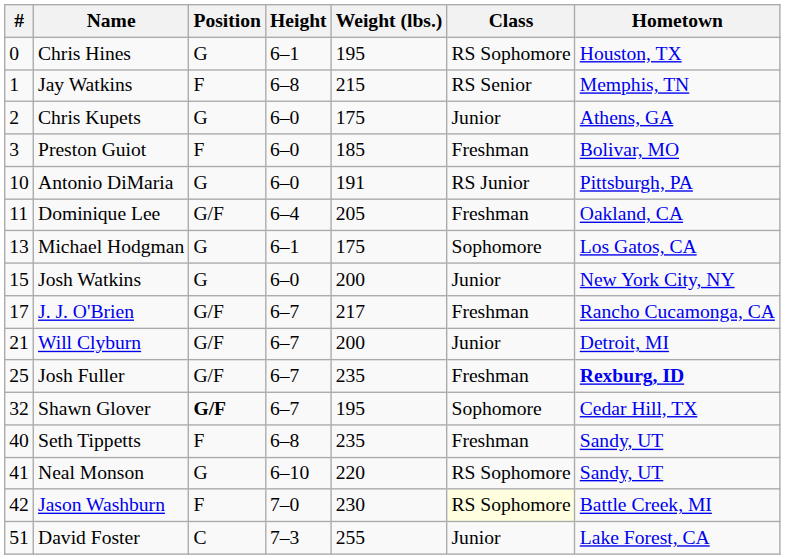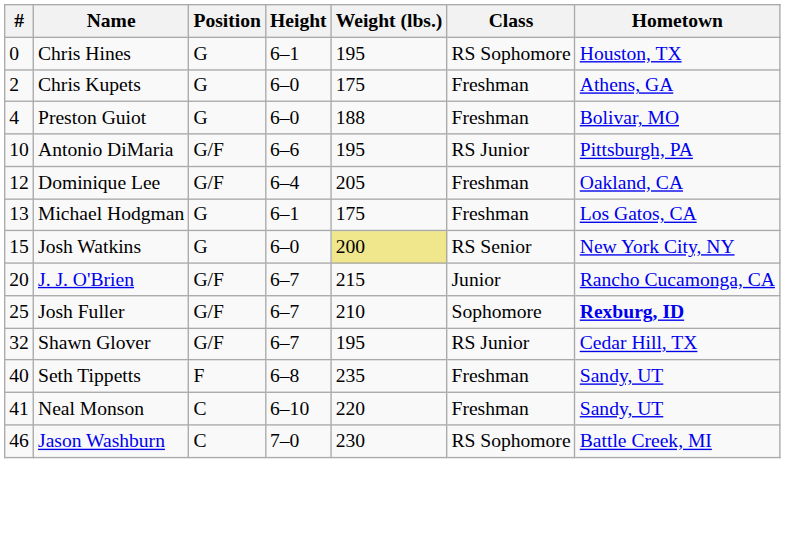 <table class="wikitable" style="font-size: 90%">
 <tr>
 <th>#</th>
 <th>Name</th>
 <th>Position</th>
 <th>Height</th>
 <th>Weight (lbs.)</th>
 <th>Class</th>
 <th>Hometown</th>
 </tr>
 <tr>
 <td>0</td>
 <td>Chris Hines</td>
 <td>G</td>
 <td>6–1</td>
 <td>195</td>
 <td>RS Sophomore</td>
 <td><a href='#'>Houston, TX</a></td>
 </tr>
 <tr>
-<td>1</td>
-<td>Jay Watkins</td>
-<td>F</td>
-<td>6–8</td>
-<td>215</td>
-<td>RS Senior</td>
-<td><a href='#'>Memphis, TN</a></td>
-</tr>
-<tr>
 <td>2</td>
 <td>Chris Kupets</td>
 <td>G</td>
 <td>6–0</td>
 <td>175</td>
-<td>Junior</td>
+<td>Freshman</td>
 <td><a href='#'>Athens, GA</a></td>
 </tr>
 <tr>
-<td>3</td>
+<td>4</td>
 <td>Preston Guiot</td>
-<td>F</td>
+<td>G</td>
 <td>6–0</td>
-<td>185</td>
+<td>188</td>
 <td>Freshman</td>
 <td><a href='#'>Bolivar, MO</a></td>
 </tr>
 <tr>
 <td>10</td>
 <td>Antonio DiMaria</td>
-<td>G</td>
-<td>6–0</td>
-<td>191</td>
+<td>G/F</td>
+<td>6–6</td>
+<td>195</td>
 <td>RS Junior</td>
 <td><a href='#'>Pittsburgh, PA</a></td>
 </tr>
 <tr>
-<td>11</td>
+<td>12</td>
 <td>Dominique Lee</td>
 <td>G/F</td>
 <td>6–4</td>
 <td>205</td>
 <td>Freshman</td>
 <td><a href='#'>Oakland, CA</a></td>
 </tr>
 <tr>
 <td>13</td>
 <td>Michael Hodgman</td>
 <td>G</td>
 <td>6–1</td>
 <td>175</td>
-<td>Sophomore</td>
+<td>Freshman</td>
 <td><a href='#'>Los Gatos, CA</a></td>
 </tr>
 <tr>
 <td>15</td>
 <td>Josh Watkins</td>
 <td>G</td>
 <td>6–0</td>
-<td>200</td>
-<td>Junior</td>
+<td style="background: khaki;">200</td>
+<td>RS Senior</td>
 <td><a href='#'>New York City, NY</a></td>
 </tr>
 <tr>
-<td>17</td>
+<td>20</td>
 <td><a href='#'>J. J. O'Brien</a></td>
 <td>G/F</td>
 <td>6–7</td>
-<td>217</td>
-<td>Freshman</td>
+<td>215</td>
+<td>Junior</td>
 <td><a href='#'>Rancho Cucamonga, CA</a></td>
-</tr>
-<tr>
-<td>21</td>
-<td><a href='#'>Will Clyburn</a></td>
-<td>G/F</td>
-<td>6–7</td>
-<td>200</td>
-<td>Junior</td>
-<td><a href='#'>Detroit, MI</a></td>
 </tr>
 <tr>
 <td>25</td>
 <td>Josh Fuller</td>
 <td>G/F</td>
 <td>6–7</td>
-<td>235</td>
-<td>Freshman</td>
+<td>210</td>
+<td>Sophomore</td>
 <td><strong><a href='#'>Rexburg, ID</a></strong></td>
 </tr>
 <tr>
 <td>32</td>
 <td>Shawn Glover</td>
-<td><strong>G/F</strong></td>
+<td>G/F</td>
 <td>6–7</td>
 <td>195</td>
-<td>Sophomore</td>
+<td>RS Junior</td>
 <td><a href='#'>Cedar Hill, TX</a></td>
 </tr>
 <tr>
 <td>40</td>
 <td>Seth Tippetts</td>
 <td>F</td>
 <td>6–8</td>
 <td>235</td>
 <td>Freshman</td>
 <td><a href='#'>Sandy, UT</a></td>
 </tr>
 <tr>
 <td>41</td>
 <td>Neal Monson</td>
-<td>G</td>
+<td>C</td>
 <td>6–10</td>
 <td>220</td>
-<td>RS Sophomore</td>
+<td>Freshman</td>
 <td><a href='#'>Sandy, UT</a></td>
 </tr>
 <tr>
-<td>42</td>
+<td>46</td>
 <td><a href='#'>Jason Washburn</a></td>
-<td>F</td>
+<td>C</td>
 <td>7–0</td>
 <td>230</td>
-<td style="background: lightyellow;">RS Sophomore</td>
+<td>RS Sophomore</td>
 <td><a href='#'>Battle Creek, MI</a></td>
 </tr>
-<tr>
-<td>51</td>
-<td>David Foster</td>
-<td>C</td>
-<td>7–3</td>
-<td>255</td>
-<td>Junior</td>
-<td><a href='#'>Lake Forest, CA</a></td>
-</tr>
 </table>
